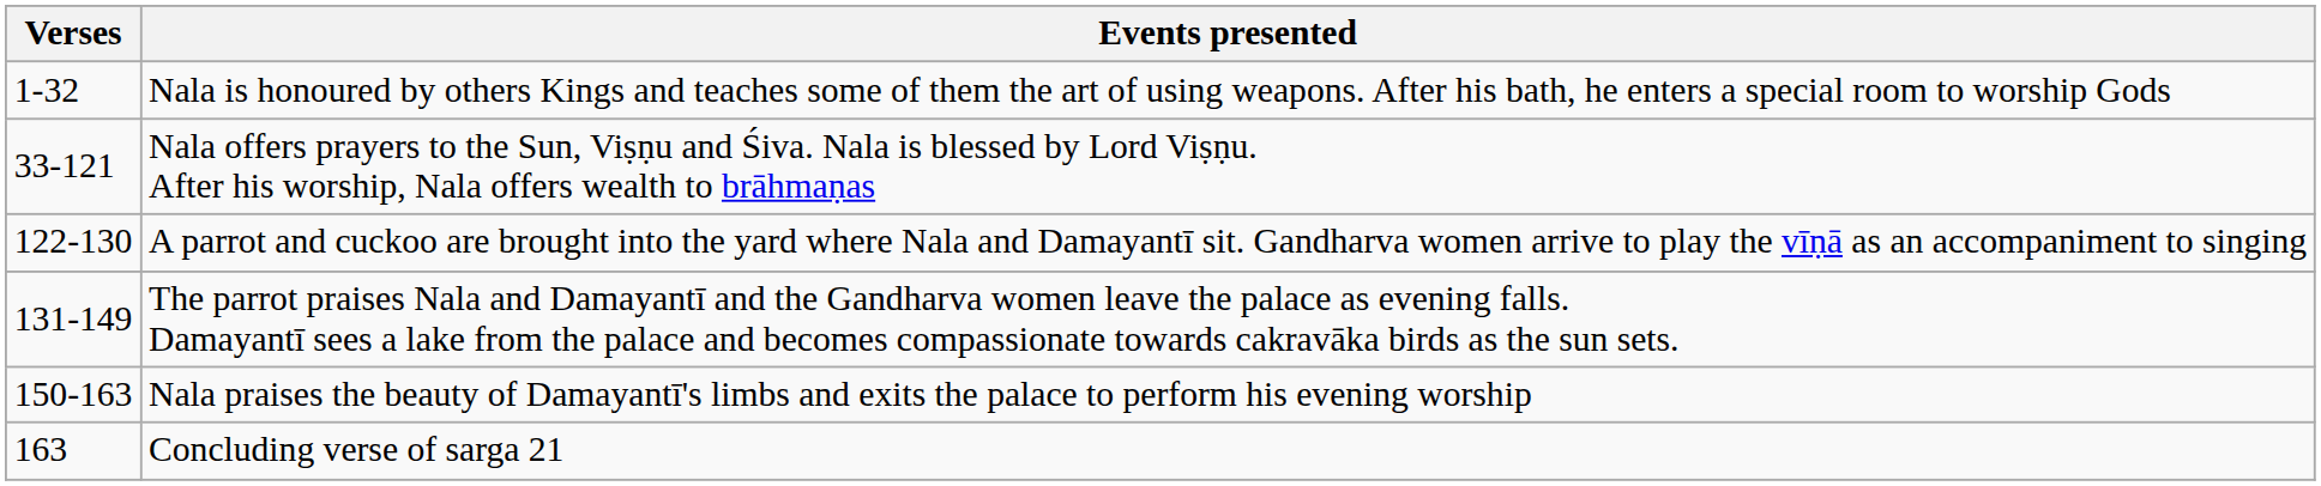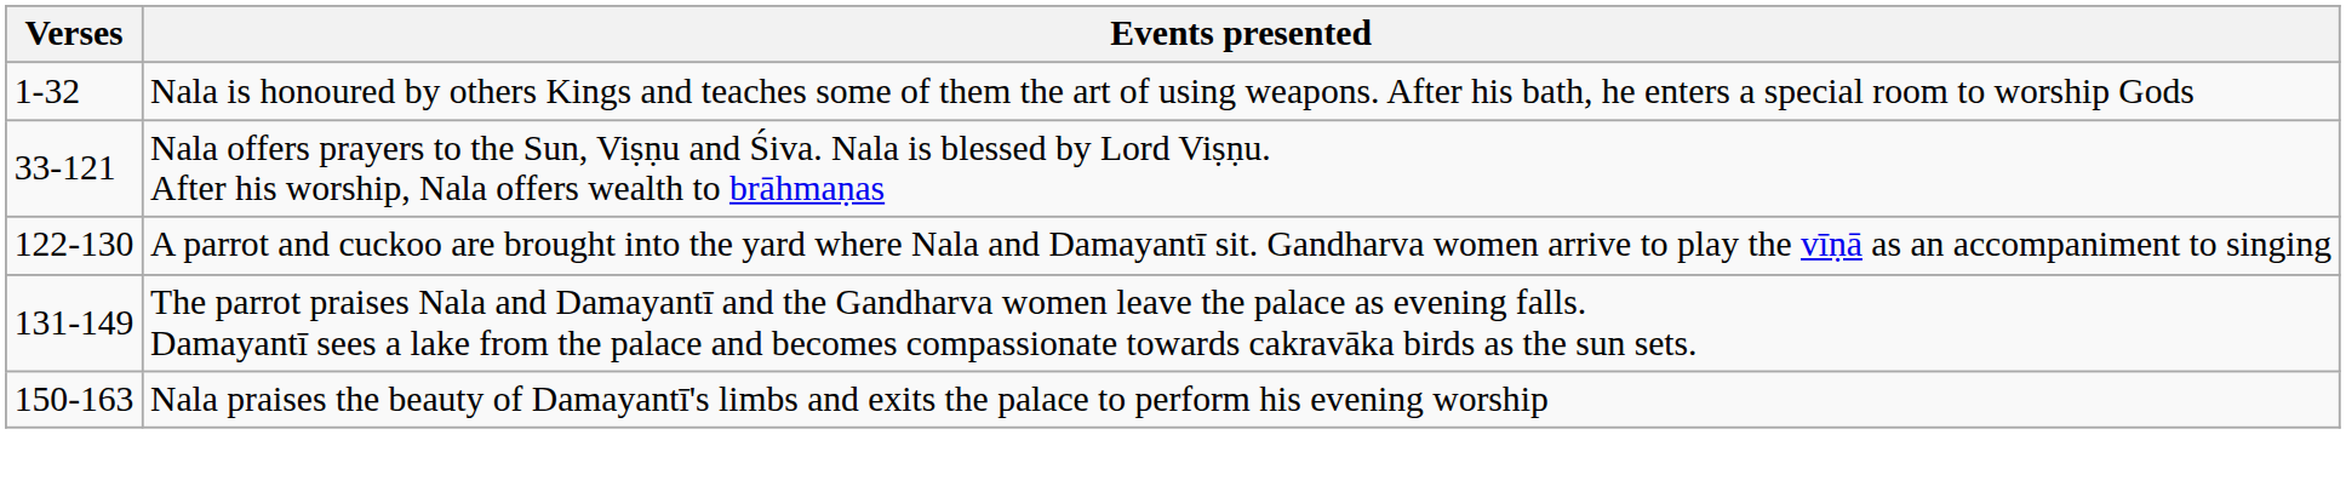 <table class="wikitable">
 <tr>
 <th>Verses</th>
 <th>Events presented</th>
 </tr>
 <tr>
 <td>1-32</td>
 <td>Nala is honoured by others Kings and teaches some of them the art of using weapons. After his bath, he enters a special room to worship Gods</td>
 </tr>
 <tr>
 <td>33-121</td>
 <td>Nala offers prayers to the Sun, Viṣṇu and Śiva. Nala is blessed by Lord Viṣṇu. <br>After his worship, Nala offers wealth to <a href='#'>brāhmaṇas</a></td>
 </tr>
 <tr>
 <td>122-130</td>
 <td>A parrot and cuckoo are brought into the yard where Nala and Damayantī sit. Gandharva women arrive to play the <a href='#'>vīṇā</a> as an accompaniment to singing</td>
 </tr>
 <tr>
 <td>131-149</td>
 <td>The parrot praises Nala and Damayantī and the Gandharva women leave the palace as evening falls.<br>Damayantī sees a lake from the palace and becomes compassionate towards cakravāka birds as the sun sets.</td>
 </tr>
 <tr>
 <td>150-163</td>
 <td>Nala praises the beauty of Damayantī's limbs and exits the palace to perform his evening worship</td>
 </tr>
-<tr>
-<td>163</td>
-<td>Concluding verse of sarga 21</td>
-</tr>
 </table>
